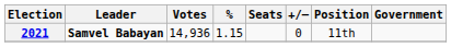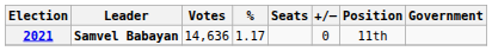 <table class="wikitable" style="text-align: center;">
 <tr>
 <th>Election</th>
 <th>Leader</th>
 <th>Votes</th>
 <th>%</th>
 <th>Seats</th>
 <th>+/–</th>
 <th>Position</th>
 <th>Government</th>
 </tr>
 <tr>
 <th rowspan="1"><a href='#'>2021</a></th>
 <td rowspan="1"><strong>Samvel Babayan</strong></td>
-<td rowspan="1">14,936</td>
-<td rowspan="1">1.15</td>
+<td rowspan="1">14,636</td>
+<td rowspan="1">1.17</td>
 <td rowspan="1"></td>
 <td rowspan="1"> 0</td>
 <td rowspan="1"> 11th</td>
 <td></td>
 </tr>
 <tr>
 </tr>
 </table>
